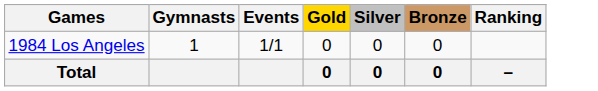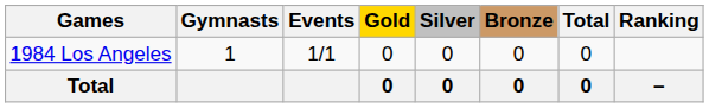 <table class="wikitable sortable" style="text-align:center">
 <tr>
 <th>Games</th>
 <th>Gymnasts</th>
 <th>Events</th>
 <th style="background-color:gold;">Gold</th>
 <th style="background-color:silver;">Silver</th>
 <th style="background-color:#c96;">Bronze</th>
+<th>Total</th>
 <th>Ranking</th>
 </tr>
 <tr>
 <td align=left><a href='#'>1984 Los Angeles</a></td>
 <td>1</td>
 <td>1/1</td>
+<td>0</td>
 <td>0</td>
 <td>0</td>
 <td>0</td>
 <td></td>
 </tr>
 <tr>
 <th>Total</th>
 <th></th>
 <th></th>
 <th>0</th>
 <th>0</th>
 <th>0</th>
+<th>0</th>
 <th>–</th>
 </tr>
 </table>
